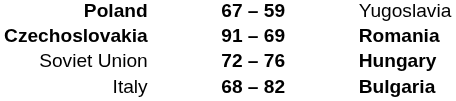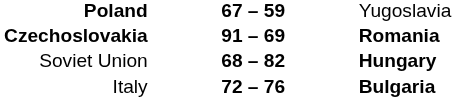 <table width=75% cellspacing=1>
 <tr>
 <th width=25%></th>
 <th width=25%></th>
 <th width=25%></th>
 </tr>
 <tr style=font-size:90%>
 <td align=right><strong>Poland</strong></td>
 <td align=center><strong>67 – 59</strong></td>
 <td>Yugoslavia</td>
 </tr>
 <tr style=font-size:90%>
 <td align=right><strong>Czechoslovakia</strong></td>
 <td align=center><strong>91 – 69</strong></td>
 <td><strong>Romania</strong></td>
 </tr>
 <tr style=font-size:90%>
 <td align=right>Soviet Union</td>
-<td align=center><strong>72 – 76</strong></td>
+<td align=center><strong>68 – 82</strong></td>
 <td><strong>Hungary</strong></td>
 </tr>
 <tr style=font-size:90%>
 <td align=right>Italy</td>
-<td align=center><strong>68 – 82</strong></td>
+<td align=center><strong>72 – 76</strong></td>
 <td><strong>Bulgaria</strong></td>
 </tr>
 </table>
